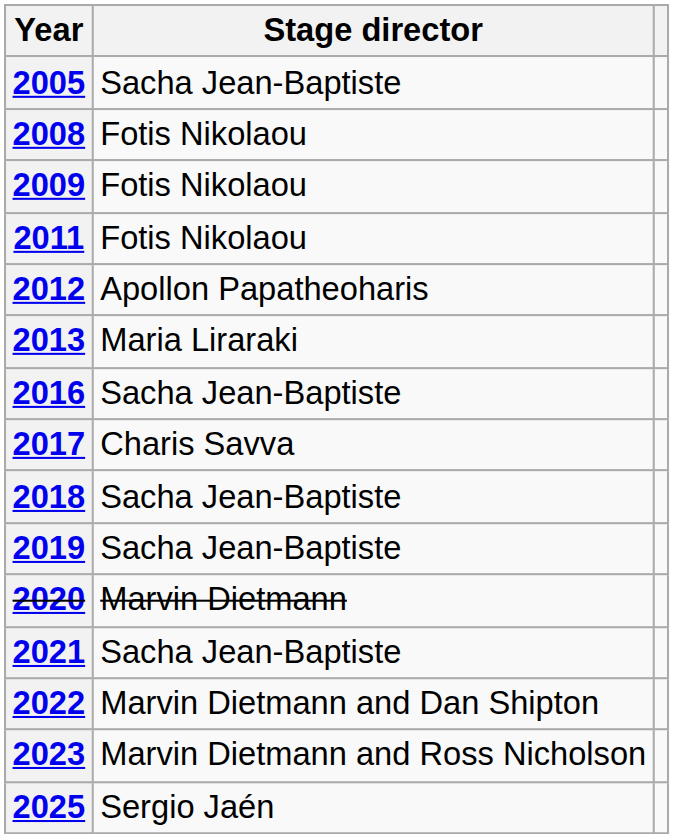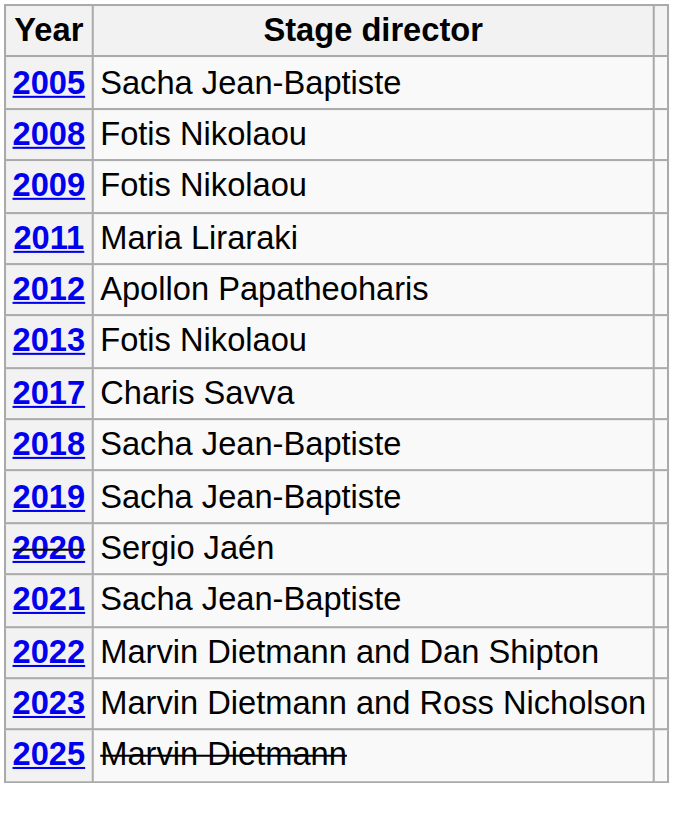 <table class="wikitable plainrowheaders">
 <tr>
 <th>Year</th>
 <th>Stage director</th>
 <th></th>
 </tr>
 <tr>
 <th scope="row"><a href='#'>2005</a></th>
 <td>Sacha Jean-Baptiste</td>
 <td></td>
 </tr>
 <tr>
 <th scope="row"><a href='#'>2008</a></th>
 <td>Fotis Nikolaou</td>
 <td></td>
 </tr>
 <tr>
 <th scope="row"><a href='#'>2009</a></th>
 <td>Fotis Nikolaou</td>
 <td></td>
 </tr>
 <tr>
 <th scope="row"><a href='#'>2011</a></th>
-<td>Fotis Nikolaou</td>
+<td>Maria Liraraki</td>
 <td></td>
 </tr>
 <tr>
 <th scope="row"><a href='#'>2012</a></th>
 <td>Apollon Papatheoharis</td>
 <td></td>
 </tr>
 <tr>
 <th scope="row"><a href='#'>2013</a></th>
-<td>Maria Liraraki</td>
-<td></td>
-</tr>
-<tr>
-<th scope="row"><a href='#'>2016</a></th>
-<td>Sacha Jean-Baptiste</td>
+<td>Fotis Nikolaou</td>
 <td></td>
 </tr>
 <tr>
 <th scope="row"><a href='#'>2017</a></th>
 <td>Charis Savva</td>
 <td></td>
 </tr>
 <tr>
 <th scope="row"><a href='#'>2018</a></th>
 <td>Sacha Jean-Baptiste</td>
 <td></td>
 </tr>
 <tr>
 <th scope="row"><a href='#'>2019</a></th>
 <td>Sacha Jean-Baptiste</td>
 <td></td>
 </tr>
 <tr>
 <th scope="row"><s><a href='#'>2020</a></s></th>
-<td><s>Marvin Dietmann</s></td>
+<td>Sergio Jaén</td>
 <td></td>
 </tr>
 <tr>
 <th scope="row"><a href='#'>2021</a></th>
 <td>Sacha Jean-Baptiste</td>
 <td></td>
 </tr>
 <tr>
 <th scope="row"><a href='#'>2022</a></th>
 <td>Marvin Dietmann and Dan Shipton</td>
 <td></td>
 </tr>
 <tr>
 <th scope="row"><a href='#'>2023</a></th>
 <td>Marvin Dietmann and Ross Nicholson</td>
 <td></td>
 </tr>
 <tr>
 <th scope="row"><a href='#'>2025</a></th>
-<td>Sergio Jaén</td>
+<td><s>Marvin Dietmann</s></td>
 <td></td>
 </tr>
 </table>
